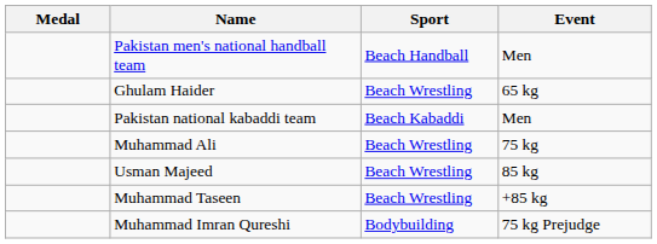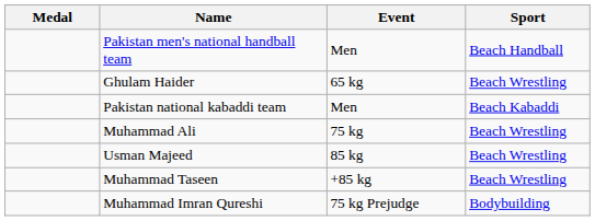 <table class=wikitable style="font-size:90%">
 <tr>
 <th style="width:6em">Medal</th>
 <th style="width:15em">Name</th>
+<th style="width:9em">Event</th>
 <th style="width:8em">Sport</th>
-<th style="width:9em">Event</th>
 </tr>
 <tr>
 <td></td>
 <td><a href='#'>Pakistan men's national handball team</a></td>
+<td>Men</td>
 <td><a href='#'>Beach Handball</a></td>
-<td>Men</td>
 </tr>
 <tr>
 <td></td>
 <td>Ghulam Haider</td>
+<td>65 kg</td>
 <td><a href='#'>Beach Wrestling</a></td>
-<td>65 kg</td>
 </tr>
 <tr>
 <td></td>
 <td>Pakistan national kabaddi team</td>
+<td>Men</td>
 <td><a href='#'>Beach Kabaddi</a></td>
-<td>Men</td>
 </tr>
 <tr>
 <td></td>
 <td>Muhammad Ali</td>
+<td>75 kg</td>
 <td><a href='#'>Beach Wrestling</a></td>
-<td>75 kg</td>
 </tr>
 <tr>
 <td></td>
 <td>Usman Majeed</td>
+<td>85 kg</td>
 <td><a href='#'>Beach Wrestling</a></td>
-<td>85 kg</td>
 </tr>
 <tr>
 <td></td>
 <td>Muhammad Taseen</td>
+<td>+85 kg</td>
 <td><a href='#'>Beach Wrestling</a></td>
-<td>+85 kg</td>
 </tr>
 <tr>
 <td></td>
 <td>Muhammad Imran Qureshi</td>
+<td>75 kg Prejudge</td>
 <td><a href='#'>Bodybuilding</a></td>
-<td>75 kg Prejudge</td>
 </tr>
 </table>
